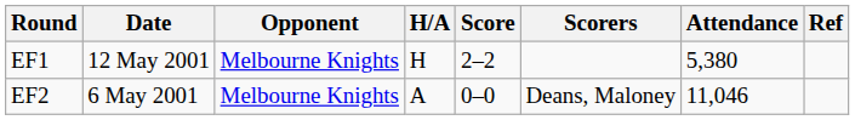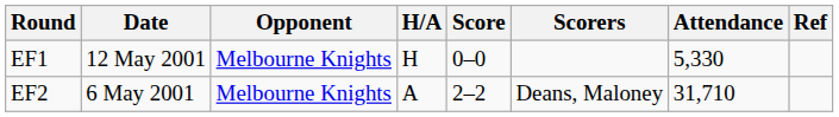 <table class="wikitable sortable">
 <tr>
 <th>Round</th>
 <th>Date</th>
 <th>Opponent</th>
 <th>H/A</th>
 <th>Score</th>
 <th>Scorers</th>
 <th>Attendance</th>
 <th>Ref</th>
 </tr>
 <tr>
 <td>EF1</td>
 <td>12 May 2001</td>
 <td><a href='#'>Melbourne Knights</a></td>
 <td>H</td>
-<td>2–2</td>
+<td>0–0</td>
 <td></td>
-<td>5,380</td>
+<td>5,330</td>
 <td></td>
 </tr>
 <tr>
 <td>EF2</td>
 <td>6 May 2001</td>
 <td><a href='#'>Melbourne Knights</a></td>
 <td>A</td>
-<td>0–0</td>
+<td>2–2</td>
 <td>Deans, Maloney</td>
-<td>11,046</td>
+<td>31,710</td>
 <td></td>
 </tr>
 </table>
